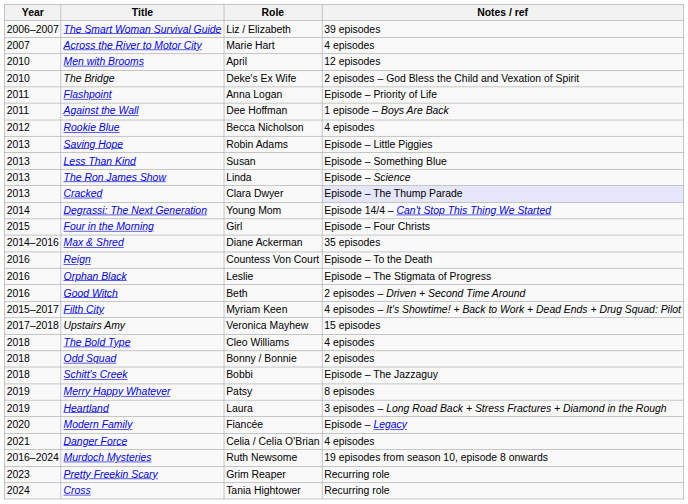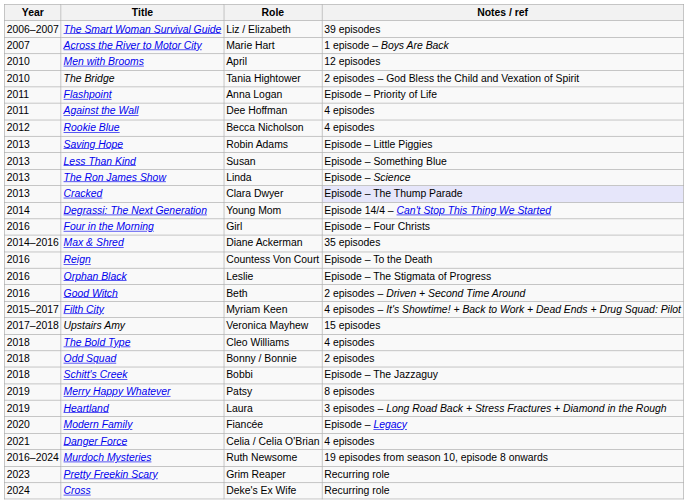 <table class="wikitable">
 <tr>
 <th>Year</th>
 <th>Title</th>
 <th>Role</th>
 <th>Notes / ref</th>
 </tr>
 <tr>
 <td>2006–2007</td>
 <td><em><a href='#'>The Smart Woman Survival Guide</a></em></td>
 <td>Liz / Elizabeth</td>
 <td>39 episodes</td>
 </tr>
 <tr>
 <td>2007</td>
 <td><em><a href='#'>Across the River to Motor City</a></em></td>
 <td>Marie Hart</td>
-<td>4 episodes</td>
+<td>1 episode – <em>Boys Are Back </em></td>
 </tr>
 <tr>
 <td>2010</td>
 <td><em> <a href='#'>Men with Brooms</a></em></td>
 <td>April</td>
 <td>12 episodes</td>
 </tr>
 <tr>
 <td>2010</td>
 <td><em> The Bridge</em></td>
-<td>Deke's Ex Wife</td>
+<td>Tania Hightower</td>
 <td>2 episodes – God Bless the Child and Vexation of Spirit</td>
 </tr>
 <tr>
 <td>2011</td>
 <td><em> <a href='#'>Flashpoint</a></em></td>
 <td>Anna Logan</td>
 <td>Episode – Priority of Life</td>
 </tr>
 <tr>
 <td>2011</td>
 <td><em> <a href='#'>Against the Wall</a></em></td>
 <td>Dee Hoffman</td>
-<td>1 episode – <em>Boys Are Back </em></td>
+<td>4 episodes</td>
 </tr>
 <tr>
 <td>2012</td>
 <td><em> <a href='#'>Rookie Blue</a></em></td>
 <td>Becca Nicholson</td>
 <td>4 episodes</td>
 </tr>
 <tr>
 <td>2013</td>
 <td><em> <a href='#'>Saving Hope</a></em></td>
 <td>Robin Adams</td>
 <td>Episode – Little Piggies</td>
 </tr>
 <tr>
 <td>2013</td>
 <td><em> <a href='#'>Less Than Kind</a></em></td>
 <td>Susan</td>
 <td>Episode – Something Blue</td>
 </tr>
 <tr>
 <td>2013</td>
 <td><em> <a href='#'>The Ron James Show</a></em></td>
 <td>Linda</td>
 <td>Episode – <em>Science</em></td>
 </tr>
 <tr>
 <td>2013</td>
 <td><em> <a href='#'>Cracked</a></em></td>
 <td>Clara Dwyer</td>
 <td style="background: lavender;">Episode – The Thump Parade</td>
 </tr>
 <tr>
 <td>2014</td>
 <td><em> <a href='#'>Degrassi: The Next Generation</a></em></td>
 <td>Young Mom</td>
 <td>Episode 14/4 – <em><a href='#'>Can't Stop This Thing We Started</a></em></td>
 </tr>
 <tr>
-<td>2015</td>
+<td>2016</td>
 <td><em> <a href='#'>Four in the Morning</a></em></td>
 <td>Girl</td>
 <td>Episode – Four Christs</td>
 </tr>
 <tr>
 <td>2014–2016</td>
 <td><em><a href='#'>Max & Shred</a></em></td>
 <td>Diane Ackerman</td>
 <td>35 episodes</td>
 </tr>
 <tr>
 <td>2016</td>
 <td><em> <a href='#'>Reign</a></em></td>
 <td>Countess Von Court</td>
 <td>Episode – To the Death</td>
 </tr>
 <tr>
 <td>2016</td>
 <td><em> <a href='#'>Orphan Black</a></em></td>
 <td>Leslie</td>
 <td>Episode – The Stigmata of Progress</td>
 </tr>
 <tr>
 <td>2016</td>
 <td><em> <a href='#'>Good Witch</a></em></td>
 <td>Beth</td>
 <td>2 episodes – <em>Driven + Second Time Around</em></td>
 </tr>
 <tr>
 <td>2015–2017</td>
 <td><em><a href='#'>Filth City</a></em></td>
 <td>Myriam Keen</td>
 <td>4 episodes – <em>It's Showtime! + Back to Work + Dead Ends + Drug Squad: Pilot </em></td>
 </tr>
 <tr>
 <td>2017–2018</td>
 <td><em> Upstairs Amy </em></td>
 <td>Veronica Mayhew</td>
 <td>15 episodes</td>
 </tr>
 <tr>
 <td>2018</td>
 <td><em> <a href='#'>The Bold Type</a></em></td>
 <td>Cleo Williams</td>
 <td>4 episodes</td>
 </tr>
 <tr>
 <td>2018</td>
 <td><em> <a href='#'>Odd Squad</a></em></td>
 <td>Bonny / Bonnie</td>
 <td>2 episodes</td>
 </tr>
 <tr>
 <td>2018</td>
 <td><em> <a href='#'>Schitt's Creek</a></em></td>
 <td>Bobbi</td>
 <td>Episode – The Jazzaguy</td>
 </tr>
 <tr>
 <td>2019</td>
 <td><em><a href='#'>Merry Happy Whatever</a></em></td>
 <td>Patsy</td>
 <td>8 episodes</td>
 </tr>
 <tr>
 <td>2019</td>
 <td><em> <a href='#'>Heartland</a></em></td>
 <td>Laura</td>
 <td>3 episodes – <em>Long Road Back + Stress Fractures + Diamond in the Rough </em></td>
 </tr>
 <tr>
 <td>2020</td>
 <td><em> <a href='#'>Modern Family</a></em></td>
 <td>Fiancée</td>
 <td>Episode –<em> <a href='#'>Legacy</a></em></td>
 </tr>
 <tr>
 <td>2021</td>
 <td><em><a href='#'>Danger Force</a></em></td>
 <td>Celia / Celia O'Brian</td>
 <td>4 episodes</td>
 </tr>
 <tr>
 <td>2016–2024</td>
 <td><em><a href='#'> Murdoch Mysteries</a></em></td>
 <td>Ruth Newsome</td>
 <td>19 episodes from season 10, episode 8 onwards</td>
 </tr>
 <tr>
 <td>2023</td>
 <td><em><a href='#'>Pretty Freekin Scary</a></em></td>
 <td>Grim Reaper</td>
 <td>Recurring role</td>
 </tr>
 <tr>
 <td>2024</td>
 <td><em><a href='#'>Cross</a></em></td>
-<td>Tania Hightower</td>
+<td>Deke's Ex Wife</td>
 <td>Recurring role</td>
 </tr>
 </table>
